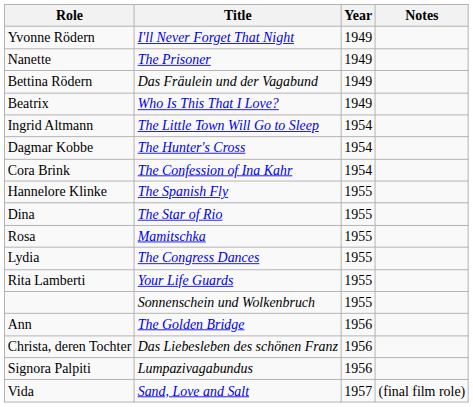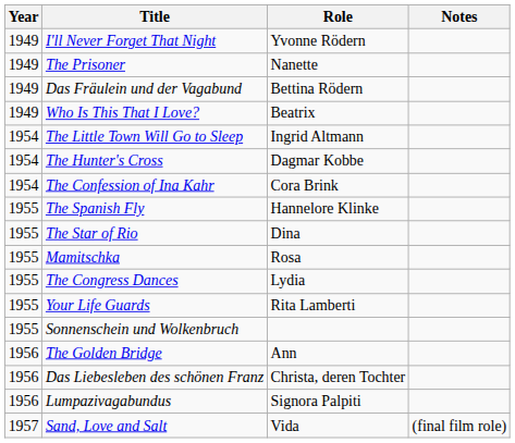 <table class="wikitable">
 <tr>
+<th>Year</th>
+<th>Title</th>
 <th>Role</th>
-<th>Title</th>
-<th>Year</th>
 <th>Notes</th>
 </tr>
 <tr>
+<td>1949</td>
+<td><em><a href='#'>I'll Never Forget That Night</a></em></td>
 <td>Yvonne Rödern</td>
-<td><em><a href='#'>I'll Never Forget That Night</a></em></td>
-<td>1949</td>
 <td></td>
 </tr>
 <tr>
+<td>1949</td>
+<td><em><a href='#'>The Prisoner</a></em></td>
 <td>Nanette</td>
-<td><em><a href='#'>The Prisoner</a></em></td>
-<td>1949</td>
 <td></td>
 </tr>
 <tr>
+<td>1949</td>
+<td><em>Das Fräulein und der Vagabund</em></td>
 <td>Bettina Rödern</td>
-<td><em>Das Fräulein und der Vagabund</em></td>
-<td>1949</td>
 <td></td>
 </tr>
 <tr>
+<td>1949</td>
+<td><em><a href='#'>Who Is This That I Love?</a></em></td>
 <td>Beatrix</td>
-<td><em><a href='#'>Who Is This That I Love?</a></em></td>
-<td>1949</td>
 <td></td>
 </tr>
 <tr>
+<td>1954</td>
+<td><em><a href='#'>The Little Town Will Go to Sleep</a></em></td>
 <td>Ingrid Altmann</td>
-<td><em><a href='#'>The Little Town Will Go to Sleep</a></em></td>
-<td>1954</td>
 <td></td>
 </tr>
 <tr>
+<td>1954</td>
+<td><em><a href='#'>The Hunter's Cross</a></em></td>
 <td>Dagmar Kobbe</td>
-<td><em><a href='#'>The Hunter's Cross</a></em></td>
-<td>1954</td>
 <td></td>
 </tr>
 <tr>
+<td>1954</td>
+<td><em><a href='#'>The Confession of Ina Kahr</a></em></td>
 <td>Cora Brink</td>
-<td><em><a href='#'>The Confession of Ina Kahr</a></em></td>
-<td>1954</td>
 <td></td>
 </tr>
 <tr>
+<td>1955</td>
+<td><em><a href='#'>The Spanish Fly</a></em></td>
 <td>Hannelore Klinke</td>
-<td><em><a href='#'>The Spanish Fly</a></em></td>
-<td>1955</td>
 <td></td>
 </tr>
 <tr>
+<td>1955</td>
+<td><em><a href='#'>The Star of Rio</a></em></td>
 <td>Dina</td>
-<td><em><a href='#'>The Star of Rio</a></em></td>
-<td>1955</td>
 <td></td>
 </tr>
 <tr>
+<td>1955</td>
+<td><em><a href='#'>Mamitschka</a></em></td>
 <td>Rosa</td>
-<td><em><a href='#'>Mamitschka</a></em></td>
-<td>1955</td>
 <td></td>
 </tr>
 <tr>
+<td>1955</td>
+<td><em><a href='#'>The Congress Dances</a></em></td>
 <td>Lydia</td>
-<td><em><a href='#'>The Congress Dances</a></em></td>
-<td>1955</td>
 <td></td>
 </tr>
 <tr>
+<td>1955</td>
+<td><em><a href='#'>Your Life Guards</a></em></td>
 <td>Rita Lamberti</td>
-<td><em><a href='#'>Your Life Guards</a></em></td>
-<td>1955</td>
 <td></td>
 </tr>
 <tr>
+<td>1955</td>
+<td><em>Sonnenschein und Wolkenbruch</em></td>
 <td></td>
-<td><em>Sonnenschein und Wolkenbruch</em></td>
-<td>1955</td>
 <td></td>
 </tr>
 <tr>
+<td>1956</td>
+<td><em><a href='#'>The Golden Bridge</a></em></td>
 <td>Ann</td>
-<td><em><a href='#'>The Golden Bridge</a></em></td>
-<td>1956</td>
 <td></td>
 </tr>
 <tr>
+<td>1956</td>
+<td><em>Das Liebesleben des schönen Franz</em></td>
 <td>Christa, deren Tochter</td>
-<td><em>Das Liebesleben des schönen Franz</em></td>
-<td>1956</td>
 <td></td>
 </tr>
 <tr>
+<td>1956</td>
+<td><em>Lumpazivagabundus</em></td>
 <td>Signora Palpiti</td>
-<td><em>Lumpazivagabundus</em></td>
-<td>1956</td>
 <td></td>
 </tr>
 <tr>
+<td>1957</td>
+<td><em><a href='#'>Sand, Love and Salt</a></em></td>
 <td>Vida</td>
-<td><em><a href='#'>Sand, Love and Salt</a></em></td>
-<td>1957</td>
 <td>(final film role)</td>
 </tr>
 </table>
